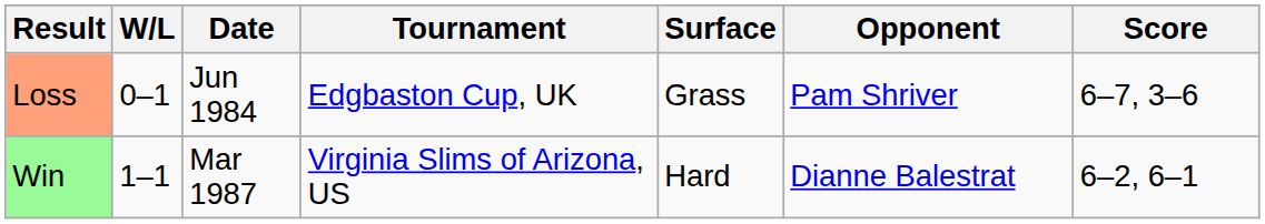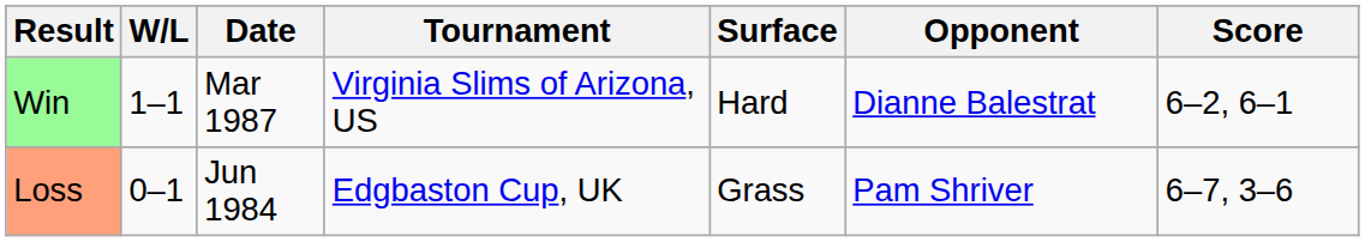 <table class="sortable wikitable">
 <tr>
 <th>Result</th>
 <th>W/L</th>
 <th style="width:55px">Date</th>
 <th style="width:180px">Tournament</th>
 <th style="width:50px">Surface</th>
 <th style="width:145px">Opponent</th>
 <th style="width:90px" class="unsortable">Score</th>
 </tr>
 <tr>
+<td style="background:#98fb98;">Win</td>
+<td>1–1</td>
+<td>Mar 1987</td>
+<td><a href='#'>Virginia Slims of Arizona</a>, US</td>
+<td>Hard</td>
+<td> <a href='#'>Dianne Balestrat</a></td>
+<td>6–2, 6–1</td>
+</tr>
+<tr>
 <td style="background:#ffa07a;">Loss</td>
 <td>0–1</td>
 <td>Jun 1984</td>
 <td><a href='#'>Edgbaston Cup</a>, UK</td>
 <td>Grass</td>
 <td> <a href='#'>Pam Shriver</a></td>
 <td>6–7, 3–6</td>
 </tr>
-<tr>
-<td style="background:#98fb98;">Win</td>
-<td>1–1</td>
-<td>Mar 1987</td>
-<td><a href='#'>Virginia Slims of Arizona</a>, US</td>
-<td>Hard</td>
-<td> <a href='#'>Dianne Balestrat</a></td>
-<td>6–2, 6–1</td>
-</tr>
 </table>
